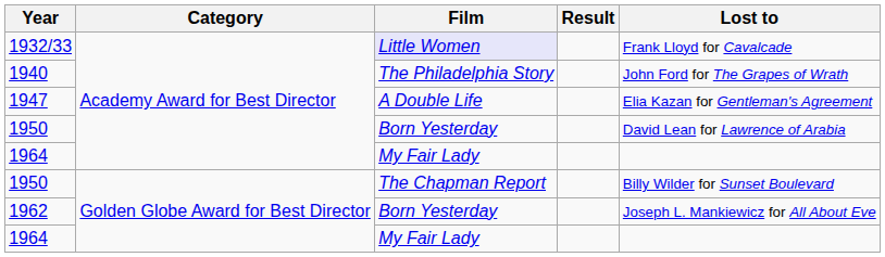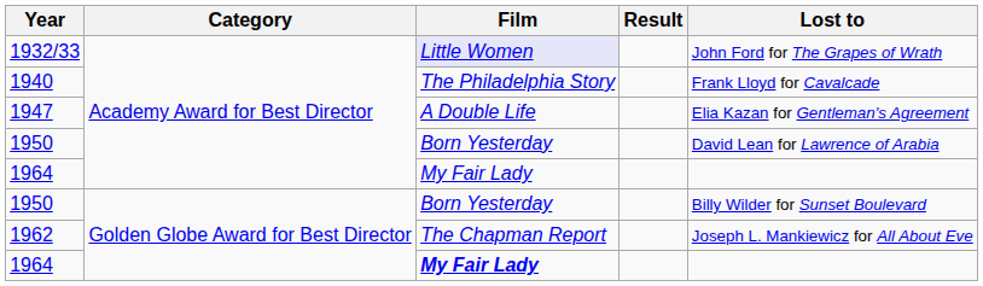 <table class="wikitable plainrowheaders sortable">
 <tr>
 <th>Year</th>
 <th>Category</th>
 <th>Film</th>
 <th>Result</th>
 <th>Lost to</th>
 </tr>
 <tr>
 <td><a href='#'>1932/33</a></td>
 <td rowspan="5"><a href='#'>Academy Award for Best Director</a></td>
 <td style="background: lavender;"><a href='#'><em>Little Women</em></a></td>
 <td></td>
-<td><small><a href='#'>Frank Lloyd</a> for <a href='#'><em>Cavalcade</em></a></small></td>
+<td><small><a href='#'>John Ford</a> for <a href='#'><em>The Grapes of Wrath</em></a></small></td>
 </tr>
 <tr>
 <td><a href='#'>1940</a></td>
 <td><a href='#'><em>The Philadelphia Story</em></a></td>
 <td></td>
-<td><small><a href='#'>John Ford</a> for <a href='#'><em>The Grapes of Wrath</em></a></small></td>
+<td><small><a href='#'>Frank Lloyd</a> for <a href='#'><em>Cavalcade</em></a></small></td>
 </tr>
 <tr>
 <td><a href='#'>1947</a></td>
 <td><a href='#'><em>A Double Life</em></a></td>
 <td></td>
 <td><small><a href='#'>Elia Kazan</a> for <em><a href='#'>Gentleman's Agreement</a></em></small></td>
 </tr>
 <tr>
 <td><a href='#'>1950</a></td>
 <td><a href='#'><em>Born Yesterday</em></a></td>
 <td></td>
 <td><small><a href='#'>David Lean</a> for <a href='#'><em>Lawrence of Arabia</em></a></small></td>
 </tr>
 <tr>
 <td><a href='#'>1964</a></td>
 <td><a href='#'><em>My Fair Lady</em></a></td>
 <td></td>
 <td></td>
 </tr>
 <tr>
 <td><a href='#'>1950</a></td>
 <td rowspan="3"><a href='#'>Golden Globe Award for Best Director</a></td>
-<td><em><a href='#'>The Chapman Report</a></em></td>
+<td><a href='#'><em>Born Yesterday</em></a></td>
 <td></td>
 <td><small><a href='#'>Billy Wilder</a> for <a href='#'><em>Sunset Boulevard</em></a></small></td>
 </tr>
 <tr>
 <td><a href='#'>1962</a></td>
-<td><a href='#'><em>Born Yesterday</em></a></td>
+<td><em><a href='#'>The Chapman Report</a></em></td>
 <td></td>
 <td><small><a href='#'>Joseph L. Mankiewicz</a> for <em><a href='#'>All About Eve</a></em></small></td>
 </tr>
 <tr>
 <td><a href='#'>1964</a></td>
-<td><a href='#'><em>My Fair Lady</em></a></td>
+<td><strong><a href='#'><em>My Fair Lady</em></a></strong></td>
 <td></td>
 <td></td>
 </tr>
 </table>
